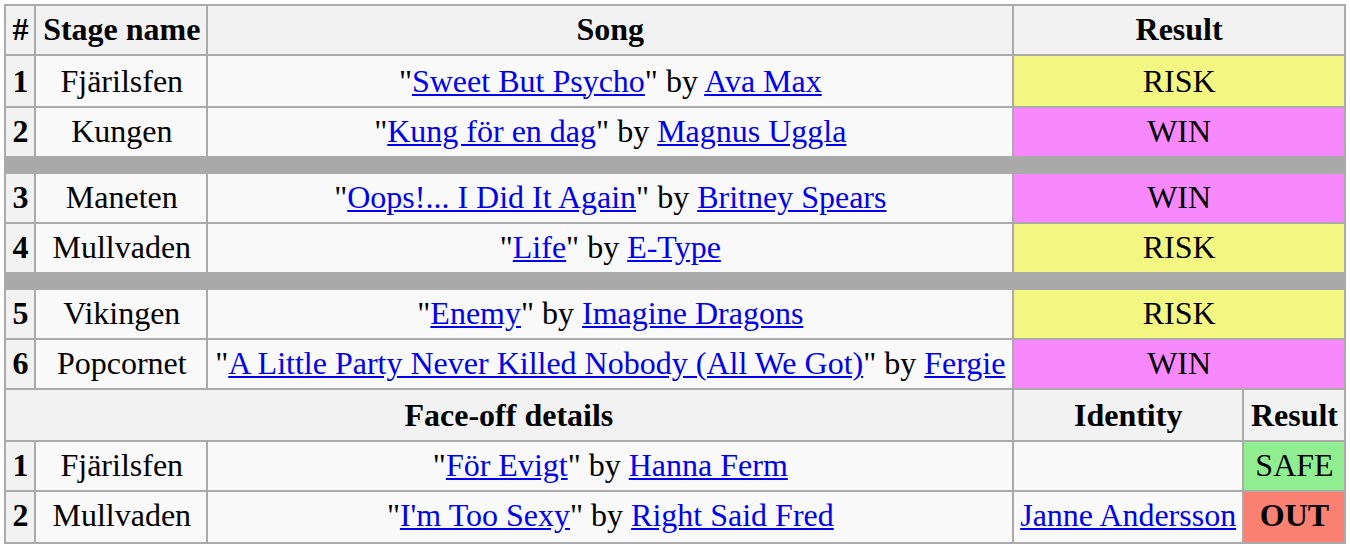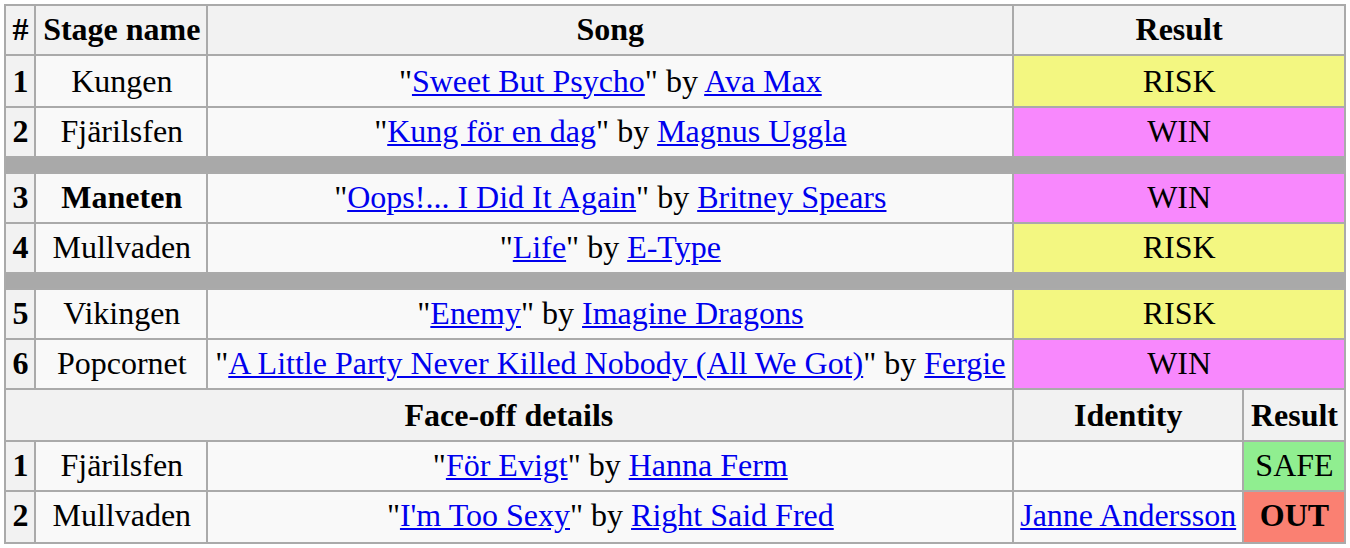 <table class="wikitable plainrowheaders" style="text-align: center;">
 <tr>
 <th>#</th>
 <th>Stage name</th>
 <th>Song</th>
 <th colspan=2>Result</th>
 </tr>
 <tr>
 <th>1</th>
-<td>Fjärilsfen</td>
+<td>Kungen</td>
 <td>"<a href='#'>Sweet But Psycho</a>" by <a href='#'>Ava Max</a></td>
 <td colspan=2 bgcolor="#F3F781">RISK</td>
 </tr>
 <tr>
 <th>2</th>
-<td>Kungen</td>
+<td>Fjärilsfen</td>
 <td>"<a href='#'>Kung för en dag</a>" by <a href='#'>Magnus Uggla</a></td>
 <td colspan=2 bgcolor="F888FD">WIN</td>
 </tr>
 <tr>
 <td colspan="5" style="background:darkgray"></td>
 </tr>
 <tr>
 <th>3</th>
-<td>Maneten</td>
+<td><strong>Maneten</strong></td>
 <td>"<a href='#'>Oops!... I Did It Again</a>" by <a href='#'>Britney Spears</a></td>
 <td colspan=2 bgcolor="F888FD">WIN</td>
 </tr>
 <tr>
 <th>4</th>
 <td>Mullvaden</td>
 <td>"<a href='#'>Life</a>" by <a href='#'>E-Type</a></td>
 <td colspan=2 bgcolor="#F3F781">RISK</td>
 </tr>
 <tr>
 <td colspan="5" style="background:darkgray"></td>
 </tr>
 <tr>
 <th>5</th>
 <td>Vikingen</td>
 <td>"<a href='#'>Enemy</a>" by <a href='#'>Imagine Dragons</a></td>
 <td colspan=2 bgcolor="#F3F781">RISK</td>
 </tr>
 <tr>
 <th>6</th>
 <td>Popcornet</td>
 <td>"<a href='#'>A Little Party Never Killed Nobody (All We Got)</a>" by <a href='#'>Fergie</a></td>
 <td colspan=2 bgcolor="F888FD">WIN</td>
 </tr>
 <tr>
 <th colspan="3">Face-off details</th>
 <th>Identity</th>
 <th>Result</th>
 </tr>
 <tr>
 <th>1</th>
 <td>Fjärilsfen</td>
 <td>"<a href='#'>För Evigt</a>" by <a href='#'>Hanna Ferm</a></td>
 <td></td>
 <td bgcolor=lightgreen>SAFE</td>
 </tr>
 <tr>
 <th>2</th>
 <td>Mullvaden</td>
 <td>"<a href='#'>I'm Too Sexy</a>" by <a href='#'>Right Said Fred</a></td>
 <td><a href='#'>Janne Andersson</a></td>
 <td bgcolor=salmon><strong>OUT</strong></td>
 </tr>
 </table>
